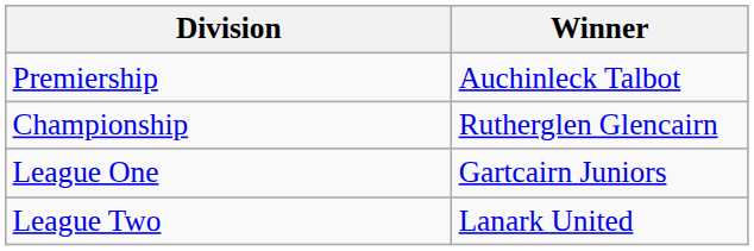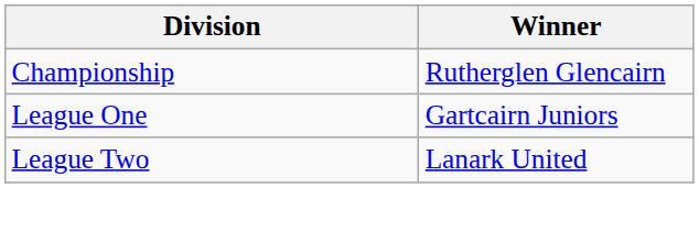 <table class="wikitable">
 <tr>
 <th width=230>Division</th>
 <th width=150>Winner</th>
-</tr>
-<tr>
-<td><a href='#'>Premiership</a></td>
-<td><a href='#'>Auchinleck Talbot</a></td>
 </tr>
 <tr>
 <td><a href='#'>Championship</a></td>
 <td><a href='#'>Rutherglen Glencairn</a></td>
 </tr>
 <tr>
 <td><a href='#'>League One</a></td>
 <td><a href='#'>Gartcairn Juniors</a></td>
 </tr>
 <tr>
 <td><a href='#'>League Two</a></td>
 <td><a href='#'>Lanark United</a></td>
 </tr>
 </table>
